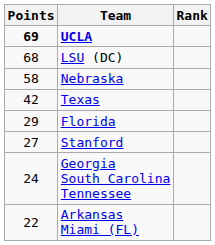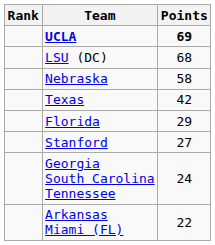 <table class="wikitable sortable" style="text-align:center">
 <tr>
+<th>Rank</th>
+<th>Team</th>
 <th>Points</th>
-<th>Team</th>
-<th>Rank</th>
 </tr>
 <tr>
+<td></td>
+<td align="left"><strong><a href='#'>UCLA</a></strong></td>
 <td><strong>69</strong></td>
-<td align="left"><strong><a href='#'>UCLA</a></strong></td>
-<td></td>
 </tr>
 <tr>
+<td></td>
+<td align="left"><a href='#'>LSU</a> (DC)</td>
 <td>68</td>
-<td align="left"><a href='#'>LSU</a> (DC)</td>
-<td></td>
 </tr>
 <tr>
+<td></td>
+<td align="left"><a href='#'>Nebraska</a></td>
 <td>58</td>
-<td align="left"><a href='#'>Nebraska</a></td>
-<td></td>
 </tr>
 <tr>
+<td></td>
+<td align="left"><a href='#'>Texas</a></td>
 <td>42</td>
-<td align="left"><a href='#'>Texas</a></td>
-<td></td>
 </tr>
 <tr>
+<td></td>
+<td align="left"><a href='#'>Florida</a></td>
 <td>29</td>
-<td align="left"><a href='#'>Florida</a></td>
-<td></td>
 </tr>
 <tr>
+<td></td>
+<td align="left"><a href='#'>Stanford</a></td>
 <td>27</td>
-<td align="left"><a href='#'>Stanford</a></td>
-<td></td>
 </tr>
 <tr>
+<td></td>
+<td align="left"><a href='#'>Georgia</a><br><a href='#'>South Carolina</a><br><a href='#'>Tennessee</a></td>
 <td>24</td>
-<td align="left"><a href='#'>Georgia</a><br><a href='#'>South Carolina</a><br><a href='#'>Tennessee</a></td>
-<td></td>
 </tr>
 <tr>
+<td></td>
+<td align="left"><a href='#'>Arkansas</a><br><a href='#'>Miami (FL)</a></td>
 <td>22</td>
-<td align="left"><a href='#'>Arkansas</a><br><a href='#'>Miami (FL)</a></td>
-<td></td>
 </tr>
 </table>
